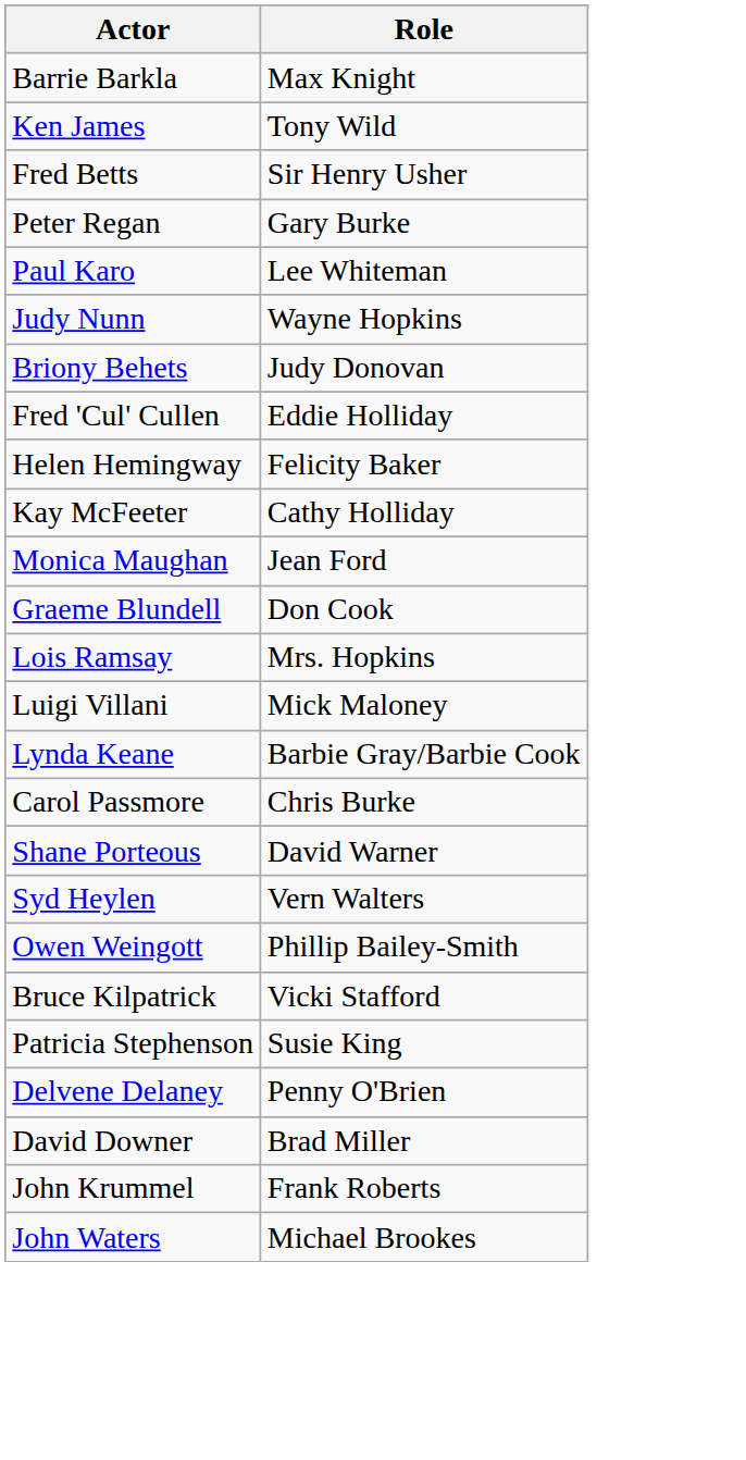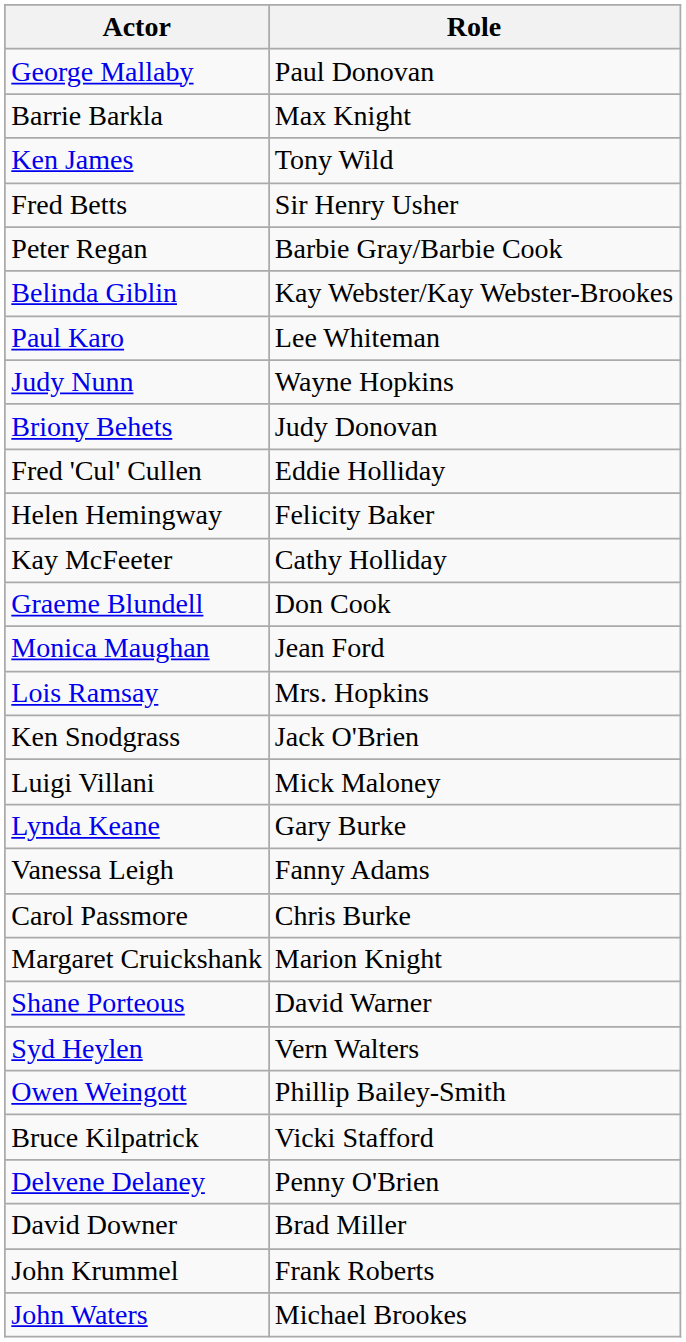 <table class="wikitable">
 <tr>
 <th>Actor</th>
 <th>Role</th>
+</tr>
+<tr>
+<td><a href='#'>George Mallaby</a></td>
+<td>Paul Donovan</td>
 </tr>
 <tr>
 <td>Barrie Barkla</td>
 <td>Max Knight</td>
 </tr>
 <tr>
 <td><a href='#'>Ken James</a></td>
 <td>Tony Wild</td>
 </tr>
 <tr>
 <td>Fred Betts</td>
 <td>Sir Henry Usher</td>
 </tr>
 <tr>
 <td>Peter Regan</td>
-<td>Gary Burke</td>
+<td>Barbie Gray/Barbie Cook</td>
+</tr>
+<tr>
+<td><a href='#'>Belinda Giblin</a></td>
+<td>Kay Webster/Kay Webster-Brookes</td>
 </tr>
 <tr>
 <td><a href='#'>Paul Karo</a></td>
 <td>Lee Whiteman</td>
 </tr>
 <tr>
 <td><a href='#'>Judy Nunn</a></td>
 <td>Wayne Hopkins</td>
 </tr>
 <tr>
 <td><a href='#'>Briony Behets</a></td>
 <td>Judy Donovan</td>
 </tr>
 <tr>
 <td>Fred 'Cul' Cullen</td>
 <td>Eddie Holliday</td>
 </tr>
 <tr>
 <td>Helen Hemingway</td>
 <td>Felicity Baker</td>
 </tr>
 <tr>
 <td>Kay McFeeter</td>
 <td>Cathy Holliday</td>
 </tr>
 <tr>
+<td><a href='#'>Graeme Blundell</a></td>
+<td>Don Cook</td>
+</tr>
+<tr>
 <td><a href='#'>Monica Maughan</a></td>
 <td>Jean Ford</td>
 </tr>
 <tr>
-<td><a href='#'>Graeme Blundell</a></td>
-<td>Don Cook</td>
+<td><a href='#'>Lois Ramsay</a></td>
+<td>Mrs. Hopkins</td>
 </tr>
 <tr>
-<td><a href='#'>Lois Ramsay</a></td>
-<td>Mrs. Hopkins</td>
+<td>Ken Snodgrass</td>
+<td>Jack O'Brien</td>
 </tr>
 <tr>
 <td>Luigi Villani</td>
 <td>Mick Maloney</td>
 </tr>
 <tr>
 <td><a href='#'>Lynda Keane</a></td>
-<td>Barbie Gray/Barbie Cook</td>
+<td>Gary Burke</td>
+</tr>
+<tr>
+<td>Vanessa Leigh</td>
+<td>Fanny Adams</td>
 </tr>
 <tr>
 <td>Carol Passmore</td>
 <td>Chris Burke</td>
+</tr>
+<tr>
+<td>Margaret Cruickshank</td>
+<td>Marion Knight</td>
 </tr>
 <tr>
 <td><a href='#'>Shane Porteous</a></td>
 <td>David Warner</td>
 </tr>
 <tr>
 <td><a href='#'>Syd Heylen</a></td>
 <td>Vern Walters</td>
 </tr>
 <tr>
 <td><a href='#'>Owen Weingott</a></td>
 <td>Phillip Bailey-Smith</td>
 </tr>
 <tr>
 <td>Bruce Kilpatrick</td>
 <td>Vicki Stafford</td>
 </tr>
 <tr>
-<td>Patricia Stephenson</td>
-<td>Susie King</td>
-</tr>
-<tr>
 <td><a href='#'>Delvene Delaney</a></td>
 <td>Penny O'Brien</td>
 </tr>
 <tr>
 <td>David Downer</td>
 <td>Brad Miller</td>
 </tr>
 <tr>
 <td>John Krummel</td>
 <td>Frank Roberts</td>
 </tr>
 <tr>
 <td><a href='#'>John Waters</a></td>
 <td>Michael Brookes</td>
 </tr>
 </table>
